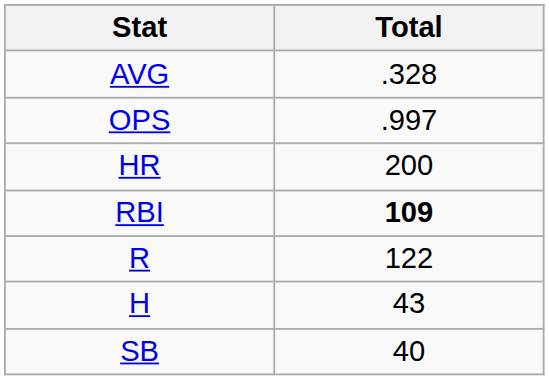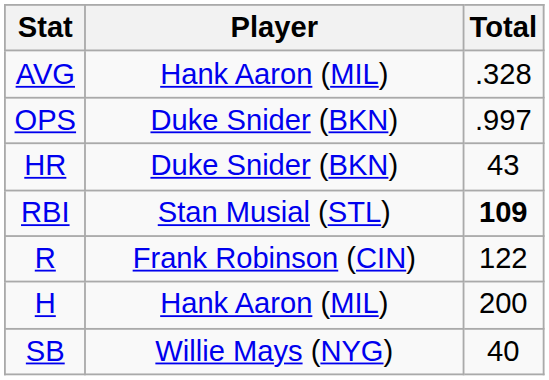 <table class="wikitable" style="text-align:center;">
 <tr>
 <th style="width:15%;">Stat</th>
+<th>Player</th>
 <th style="width:15%;">Total</th>
 </tr>
 <tr>
 <td><a href='#'>AVG</a></td>
+<td><a href='#'>Hank Aaron</a> (<a href='#'>MIL</a>)</td>
 <td>.328</td>
 </tr>
 <tr>
 <td><a href='#'>OPS</a></td>
+<td><a href='#'>Duke Snider</a> (<a href='#'>BKN</a>)</td>
 <td>.997</td>
 </tr>
 <tr>
 <td><a href='#'>HR</a></td>
-<td>200</td>
+<td><a href='#'>Duke Snider</a> (<a href='#'>BKN</a>)</td>
+<td>43</td>
 </tr>
 <tr>
 <td><a href='#'>RBI</a></td>
+<td><a href='#'>Stan Musial</a> (<a href='#'>STL</a>)</td>
 <td><strong>109</strong></td>
 </tr>
 <tr>
 <td><a href='#'>R</a></td>
+<td><a href='#'>Frank Robinson</a> (<a href='#'>CIN</a>)</td>
 <td>122</td>
 </tr>
 <tr>
 <td><a href='#'>H</a></td>
-<td>43</td>
+<td><a href='#'>Hank Aaron</a> (<a href='#'>MIL</a>)</td>
+<td>200</td>
 </tr>
 <tr>
 <td><a href='#'>SB</a></td>
+<td><a href='#'>Willie Mays</a> (<a href='#'>NYG</a>)</td>
 <td>40</td>
 </tr>
 </table>
